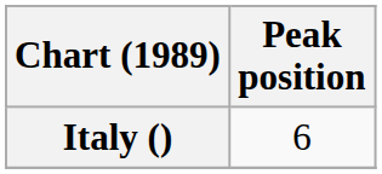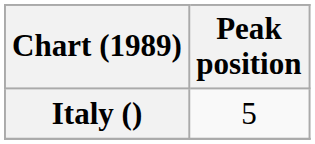 <table class="wikitable sortable plainrowheaders">
 <tr>
 <th>Chart (1989)</th>
 <th>Peak<br>position</th>
 </tr>
 <tr>
 <th scope="row">Italy ()</th>
-<td style="text-align:center;">6</td>
+<td style="text-align:center;">5</td>
 </tr>
 <tr>
 </tr>
 </table>
